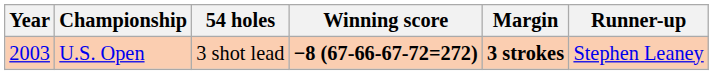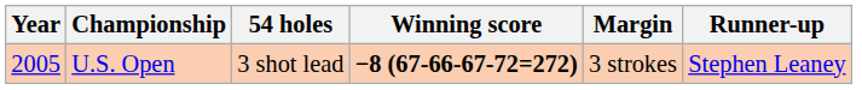 <table class="wikitable">
 <tr>
 <th>Year</th>
 <th>Championship</th>
 <th>54 holes</th>
 <th>Winning score</th>
 <th>Margin</th>
 <th>Runner-up</th>
 </tr>
 <tr style="background:#FBCEB1;">
-<td><a href='#'>2003</a></td>
+<td><a href='#'>2005</a></td>
 <td><a href='#'>U.S. Open</a></td>
 <td>3 shot lead</td>
 <td><strong>−8 (67-66-67-72=272)</strong></td>
-<td><strong>3 strokes</strong></td>
+<td>3 strokes</td>
 <td> <a href='#'>Stephen Leaney</a></td>
 </tr>
 </table>
